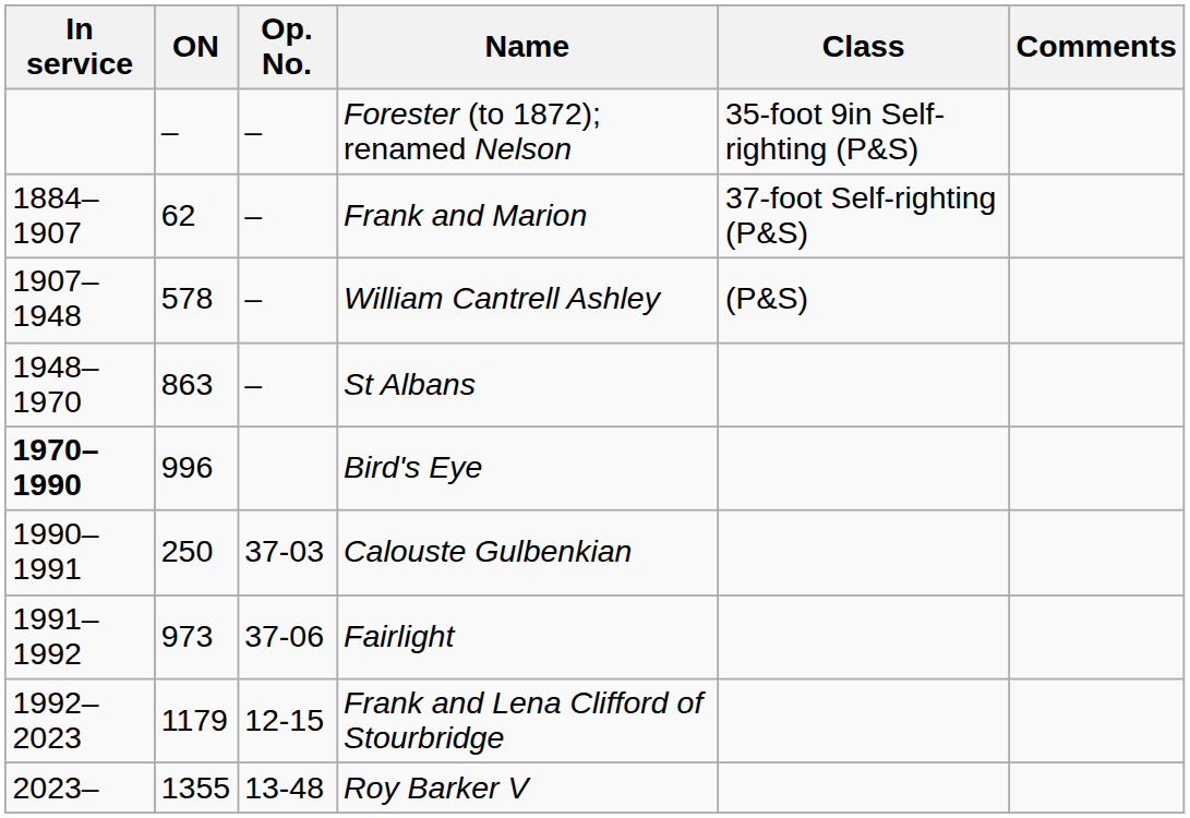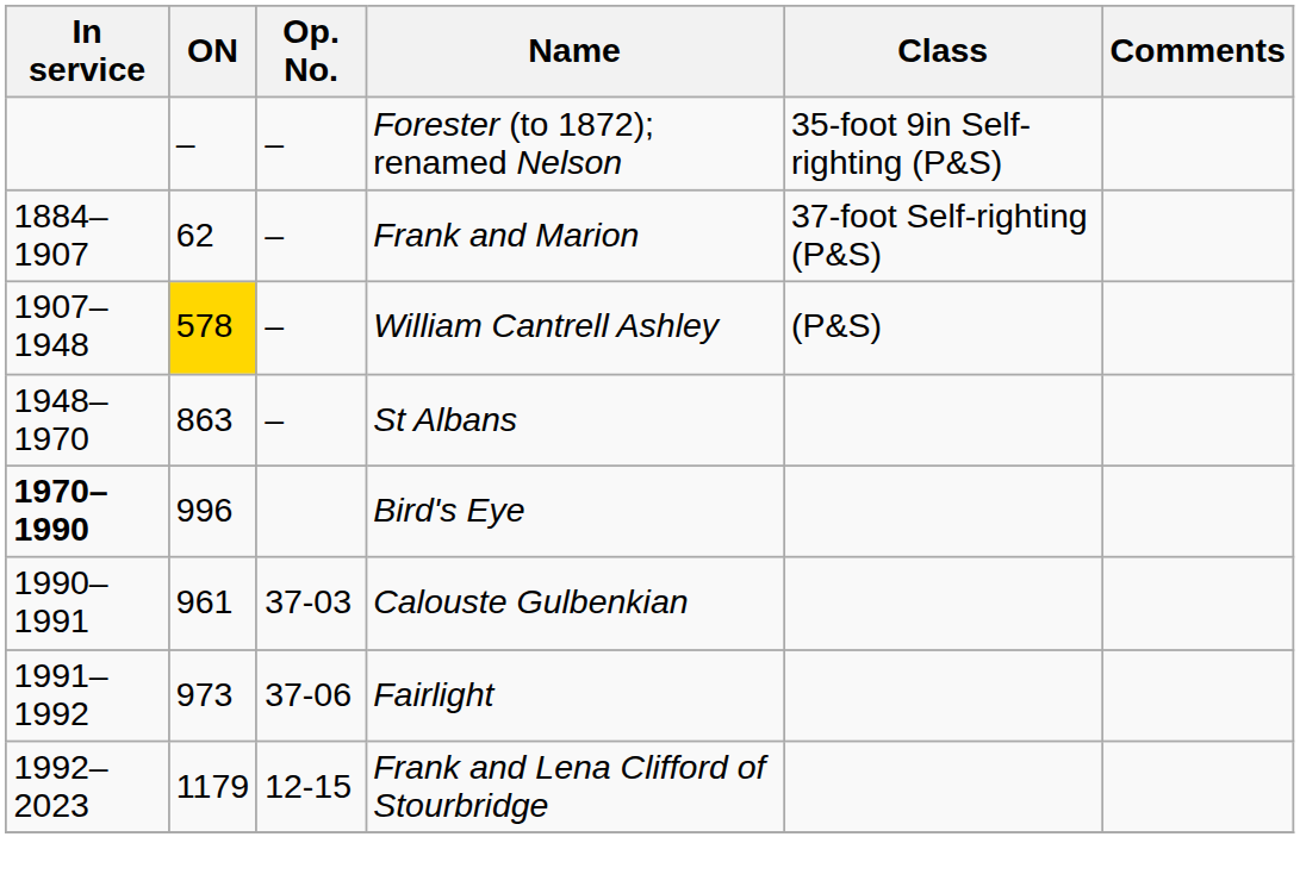 <table class="wikitable">
 <tr>
 <th>In service</th>
 <th>ON</th>
 <th>Op. No.</th>
 <th>Name</th>
 <th>Class</th>
 <th>Comments</th>
 </tr>
 <tr>
 <td></td>
 <td>–</td>
 <td>–</td>
 <td><em>Forester</em> (to 1872); renamed <em>Nelson</em></td>
 <td>35-foot 9in Self-righting (P&S)</td>
 <td></td>
 </tr>
 <tr>
 <td>1884–1907</td>
 <td>62</td>
 <td>–</td>
 <td><em>Frank and Marion</em></td>
 <td>37-foot Self-righting (P&S)</td>
 <td></td>
 </tr>
 <tr>
 <td>1907–1948</td>
-<td>578</td>
+<td style="background: gold;">578</td>
 <td>–</td>
 <td><em>William Cantrell Ashley</em></td>
 <td> (P&S)</td>
 <td></td>
 </tr>
 <tr>
 <td>1948–1970</td>
 <td>863</td>
 <td>–</td>
 <td><em>St Albans</em></td>
 <td></td>
 <td></td>
 </tr>
 <tr>
 <td><strong>1970–1990</strong></td>
 <td>996</td>
 <td></td>
 <td><em>Bird's Eye</em></td>
 <td></td>
 <td></td>
 </tr>
 <tr>
 <td>1990–1991</td>
-<td>250</td>
+<td>961</td>
 <td>37-03</td>
 <td><em>Calouste Gulbenkian</em></td>
 <td></td>
 <td></td>
 </tr>
 <tr>
 <td>1991–1992</td>
 <td>973</td>
 <td>37-06</td>
 <td><em>Fairlight</em></td>
 <td></td>
 <td></td>
 </tr>
 <tr>
 <td>1992–2023</td>
 <td>1179</td>
 <td>12-15</td>
 <td><em>Frank and Lena Clifford of Stourbridge</em></td>
 <td></td>
 <td></td>
 </tr>
 <tr>
-<td>2023–</td>
-<td>1355</td>
-<td>13-48</td>
-<td><em>Roy Barker V</em></td>
-<td></td>
-<td></td>
-</tr>
-<tr>
 </tr>
 </table>
